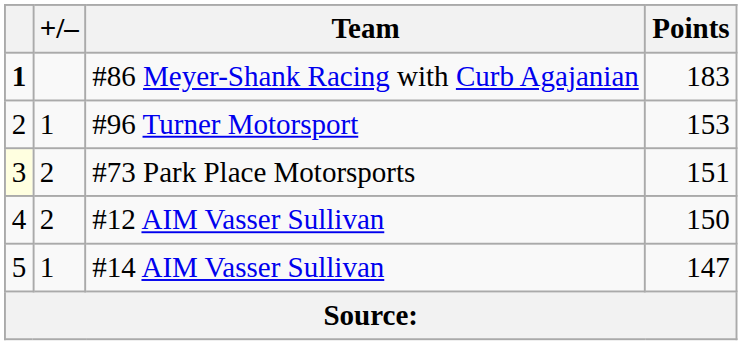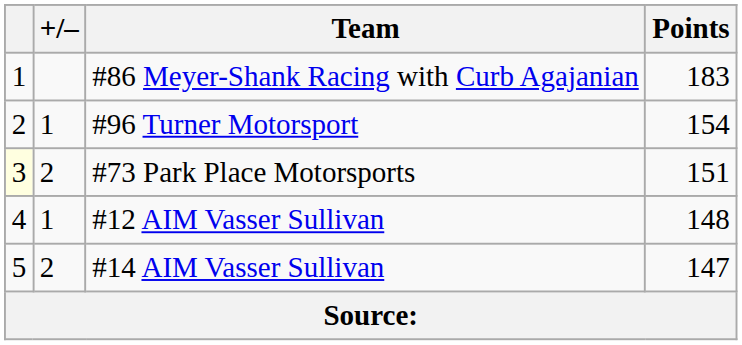 <table class="wikitable" style="font-size: 95%;">
 <tr>
 <th scope="col"></th>
 <th scope="col">+/–</th>
 <th scope="col">Team</th>
 <th scope="col">Points</th>
 </tr>
 <tr>
-<td align=center><strong>1</strong></td>
+<td align=center>1</td>
 <td align="left"></td>
 <td> #86 <a href='#'>Meyer-Shank Racing</a> with <a href='#'>Curb Agajanian</a></td>
 <td align=right>183</td>
 </tr>
 <tr>
 <td align=center>2</td>
 <td align="left"> 1</td>
 <td> #96 <a href='#'>Turner Motorsport</a></td>
-<td align=right>153</td>
+<td align=right>154</td>
 </tr>
 <tr>
 <td align=center style="background: lightyellow;">3</td>
 <td align="left"> 2</td>
 <td> #73 Park Place Motorsports</td>
 <td align=right>151</td>
 </tr>
 <tr>
 <td align=center>4</td>
-<td align="left"> 2</td>
+<td align="left"> 1</td>
 <td> #12 <a href='#'>AIM Vasser Sullivan</a></td>
-<td align=right>150</td>
+<td align=right>148</td>
 </tr>
 <tr>
 <td align=center>5</td>
-<td align="left"> 1</td>
+<td align="left"> 2</td>
 <td> #14 <a href='#'>AIM Vasser Sullivan</a></td>
 <td align=right>147</td>
 </tr>
 <tr>
 <th colspan=5>Source:</th>
 </tr>
 </table>
